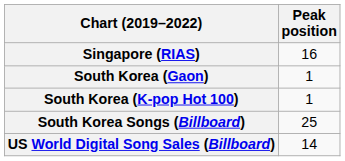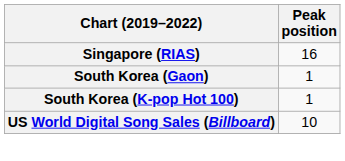 <table class="wikitable sortable plainrowheaders" style="text-align:center">
 <tr>
 <th scope="col">Chart (2019–2022)</th>
 <th scope="col">Peak<br>position</th>
 </tr>
 <tr>
 <th scope="row">Singapore (<a href='#'>RIAS</a>)</th>
 <td>16</td>
 </tr>
 <tr>
 <th scope="row">South Korea (<a href='#'>Gaon</a>)</th>
 <td>1</td>
 </tr>
 <tr>
 <th scope="row">South Korea (<a href='#'>K-pop Hot 100</a>)</th>
 <td>1</td>
 </tr>
 <tr>
-<th scope="row">South Korea Songs (<em><a href='#'>Billboard</a></em>)</th>
-<td>25</td>
-</tr>
-<tr>
 <th scope="row">US <a href='#'>World Digital Song Sales</a> (<em><a href='#'>Billboard</a></em>)</th>
-<td>14</td>
+<td>10</td>
 </tr>
 </table>
